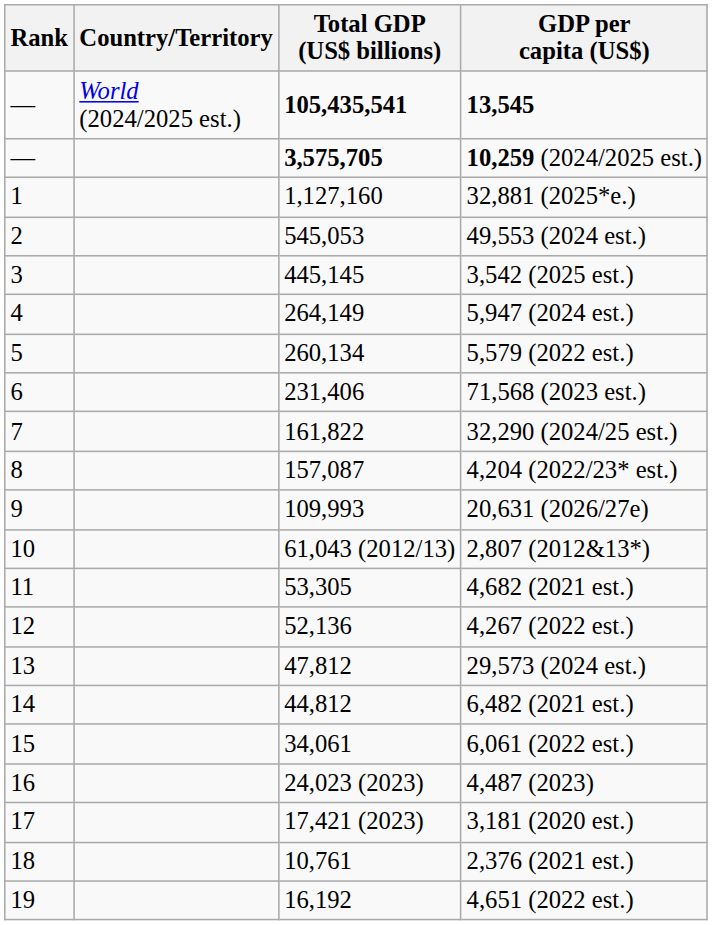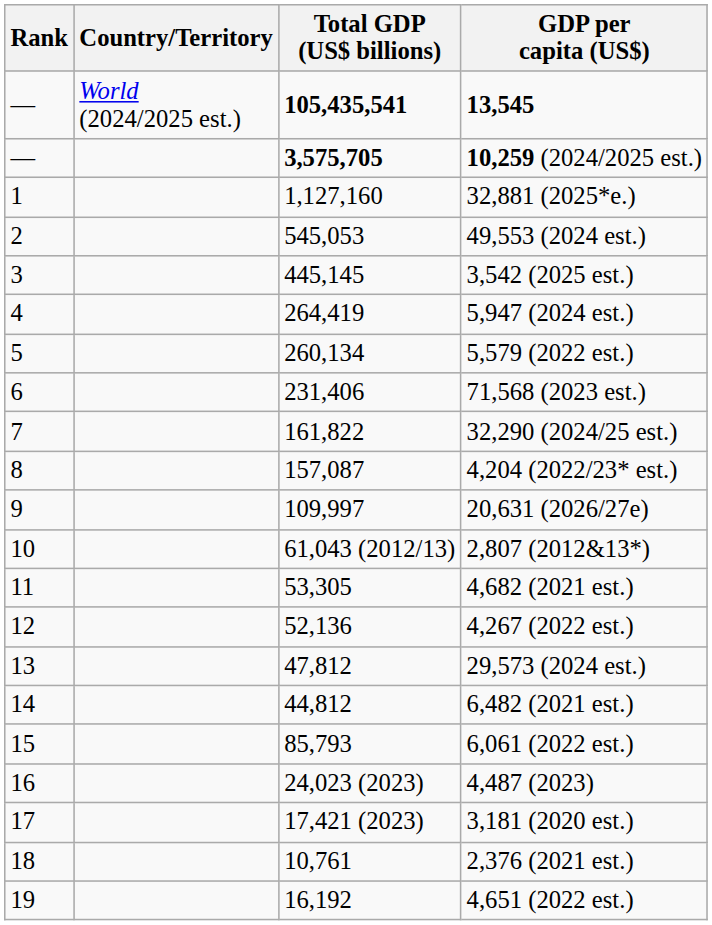 <table class="wikitable sortable">
 <tr>
 <th>Rank</th>
 <th>Country/Territory</th>
 <th>Total GDP<br>(US$ billions)</th>
 <th>GDP per<br>capita (US$)</th>
 </tr>
 <tr>
 <td>—</td>
 <td><em> <a href='#'>World</a></em><br>(2024/2025 est.)</td>
 <td><strong>105,435,541</strong></td>
 <td><strong>13,545</strong></td>
 </tr>
 <tr>
 <td>—</td>
 <td><strong><em></em></strong><br></td>
 <td><strong>3,575,705</strong></td>
 <td><strong>10,259</strong> (2024/2025 est.)</td>
 </tr>
 <tr>
 <td>1</td>
 <td></td>
 <td>1,127,160<br></td>
 <td>32,881 (2025*e.)</td>
 </tr>
 <tr>
 <td>2</td>
 <td></td>
 <td>545,053</td>
 <td>49,553 (2024 est.)</td>
 </tr>
 <tr>
 <td>3</td>
 <td></td>
 <td>445,145</td>
 <td>3,542 (2025 est.)</td>
 </tr>
 <tr>
 <td>4</td>
 <td></td>
-<td>264,149</td>
+<td>264,419</td>
 <td>5,947  (2024 est.)</td>
 </tr>
 <tr>
 <td>5</td>
 <td></td>
 <td>260,134</td>
 <td>5,579  (2022 est.)</td>
 </tr>
 <tr>
 <td>6</td>
 <td></td>
 <td>231,406</td>
 <td>71,568 (2023 est.)</td>
 </tr>
 <tr>
 <td>7</td>
 <td></td>
 <td>161,822</td>
 <td>32,290  (2024/25 est.)</td>
 </tr>
 <tr>
 <td>8</td>
 <td></td>
 <td>157,087</td>
 <td>4,204 (2022/23* est.)</td>
 </tr>
 <tr>
 <td>9</td>
 <td></td>
-<td>109,993</td>
+<td>109,997</td>
 <td>20,631 (2026/27e)</td>
 </tr>
 <tr>
 <td>10</td>
 <td></td>
 <td>61,043 (2012/13)<br></td>
 <td>2,807 (2012&13*)</td>
 </tr>
 <tr>
 <td>11</td>
 <td></td>
 <td>53,305</td>
 <td>4,682 (2021 est.)</td>
 </tr>
 <tr>
 <td>12</td>
 <td></td>
 <td>52,136</td>
 <td>4,267  (2022 est.)</td>
 </tr>
 <tr>
 <td>13</td>
 <td></td>
 <td>47,812</td>
 <td>29,573 (2024 est.)</td>
 </tr>
 <tr>
 <td>14</td>
 <td></td>
 <td>44,812</td>
 <td>6,482 (2021 est.)</td>
 </tr>
 <tr>
 <td>15</td>
 <td></td>
-<td>34,061</td>
+<td>85,793</td>
 <td>6,061 (2022 est.)</td>
 </tr>
 <tr>
 <td>16</td>
 <td></td>
 <td>24,023 (2023)</td>
 <td>4,487 (2023)</td>
 </tr>
 <tr>
 <td>17</td>
 <td></td>
 <td>17,421 (2023)</td>
 <td>3,181 (2020 est.)</td>
 </tr>
 <tr>
 <td>18</td>
 <td></td>
 <td>10,761</td>
 <td>2,376 (2021 est.)</td>
 </tr>
 <tr>
 <td>19</td>
 <td></td>
 <td>16,192</td>
 <td>4,651 (2022 est.)</td>
 </tr>
 </table>
